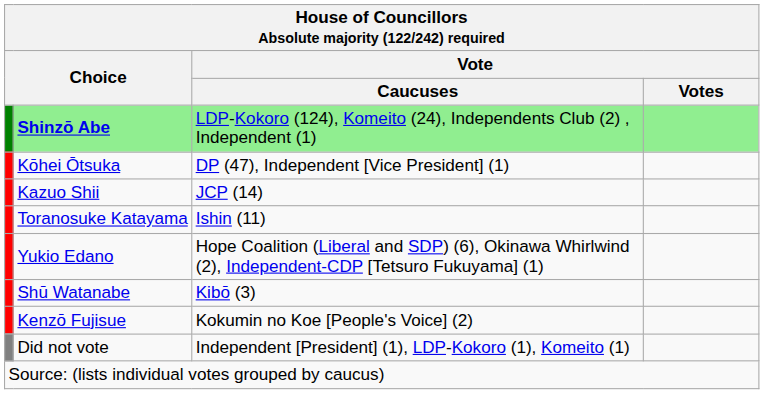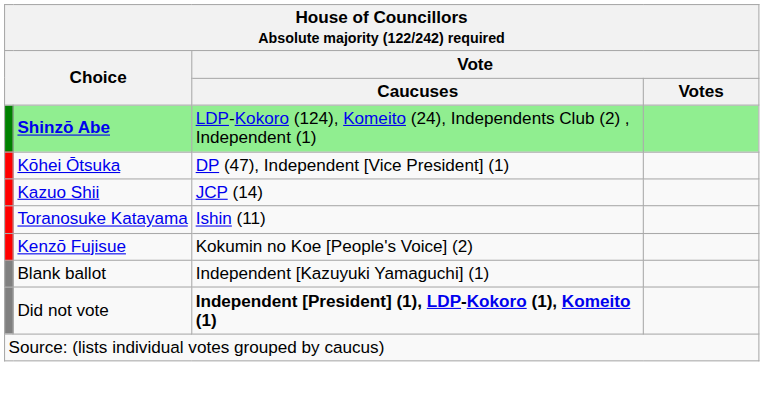 <table class="wikitable">
 <tr>
 <th colspan="4">House of Councillors <br> <small>Absolute majority (122/242) required</small></th>
 </tr>
 <tr>
 <th align="left" rowspan="2" colspan="2" width="100">Choice</th>
 <th colspan="2">Vote</th>
 </tr>
 <tr>
 <th width="415">Caucuses</th>
 <th width="100">Votes</th>
 </tr>
 <tr style="background:lightgreen;">
 <td width="1" bgcolor="green"></td>
 <td align="left"><strong><a href='#'>Shinzō Abe</a></strong></td>
 <td><a href='#'>LDP</a>-<a href='#'>Kokoro</a> (124), <a href='#'>Komeito</a> (24), Independents Club (2) , Independent (1) </td>
 <td></td>
 </tr>
 <tr>
 <td bgcolor="red"></td>
 <td align="left"><a href='#'>Kōhei Ōtsuka</a></td>
 <td><a href='#'>DP</a> (47), Independent [Vice President] (1) </td>
 <td></td>
 </tr>
 <tr>
 <td bgcolor="red"></td>
 <td align="left"><a href='#'>Kazuo Shii</a></td>
 <td><a href='#'>JCP</a> (14)</td>
 <td></td>
 </tr>
 <tr>
 <td bgcolor="red"></td>
 <td align="left"><a href='#'>Toranosuke Katayama</a></td>
 <td><a href='#'>Ishin</a> (11)</td>
 <td></td>
 </tr>
 <tr>
 <td bgcolor="red"></td>
-<td align="left"><a href='#'>Yukio Edano</a></td>
-<td>Hope Coalition (<a href='#'>Liberal</a> and <a href='#'>SDP</a>) (6), Okinawa Whirlwind (2), <a href='#'>Independent-CDP</a> [Tetsuro Fukuyama] (1)</td>
-<td></td>
-</tr>
-<tr>
-<td bgcolor="red"></td>
-<td align="left"><a href='#'>Shū Watanabe</a></td>
-<td><a href='#'>Kibō</a> (3)</td>
-<td></td>
-</tr>
-<tr>
-<td bgcolor="red"></td>
 <td align="left"><a href='#'>Kenzō Fujisue</a></td>
 <td>Kokumin no Koe [People's Voice] (2)</td>
 <td></td>
 </tr>
 <tr>
 <td bgcolor="gray"></td>
+<td align="left">Blank ballot</td>
+<td>Independent [Kazuyuki Yamaguchi] (1)</td>
+<td></td>
+</tr>
+<tr>
+<td bgcolor="gray"></td>
 <td align="left">Did not vote</td>
-<td>Independent [President] (1), <a href='#'>LDP</a>-<a href='#'>Kokoro</a> (1), <a href='#'>Komeito</a> (1)</td>
+<td><strong>Independent [President] (1), <a href='#'>LDP</a>-<a href='#'>Kokoro</a> (1), <a href='#'>Komeito</a> (1)</strong></td>
 <td></td>
 </tr>
 <tr>
 <td colspan="4">Source:  (lists individual votes grouped by caucus)</td>
 </tr>
 </table>
